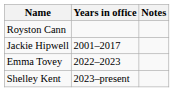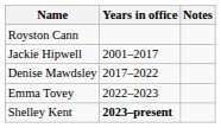 <table class="wikitable">
 <tr>
 <th>Name</th>
 <th>Years in office</th>
 <th>Notes</th>
 </tr>
 <tr>
 <td>Royston Cann</td>
 <td></td>
 <td></td>
 </tr>
 <tr>
 <td>Jackie Hipwell</td>
 <td>2001–2017</td>
 <td></td>
 </tr>
 <tr>
+<td>Denise Mawdsley</td>
+<td>2017–2022</td>
+<td></td>
+</tr>
+<tr>
 <td>Emma Tovey</td>
 <td>2022–2023</td>
 <td></td>
 </tr>
 <tr>
 <td>Shelley Kent</td>
-<td>2023–present</td>
+<td><strong>2023–present</strong></td>
 <td></td>
 </tr>
 </table>
